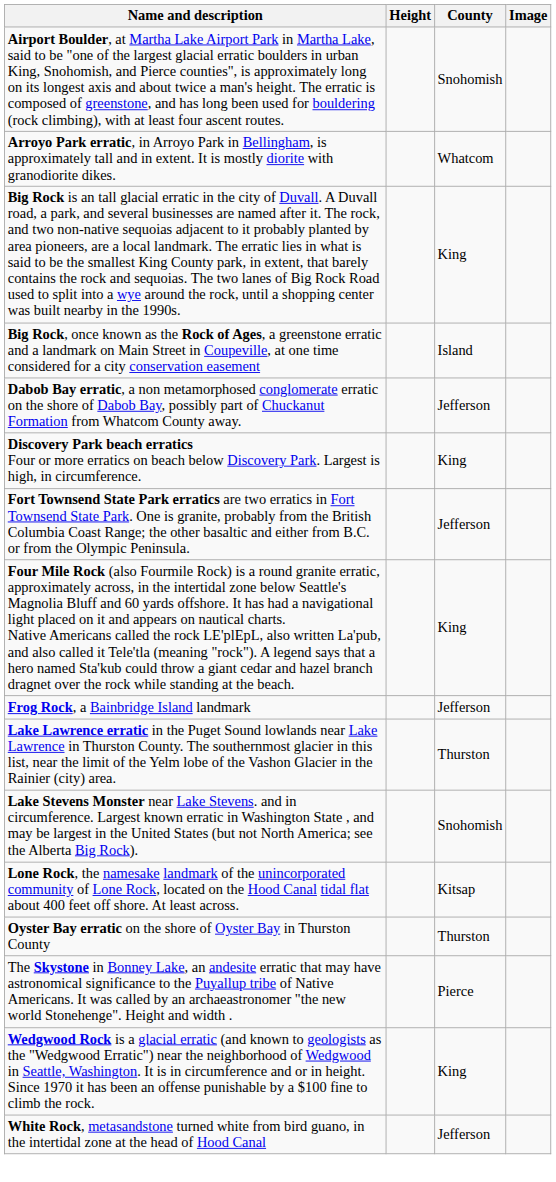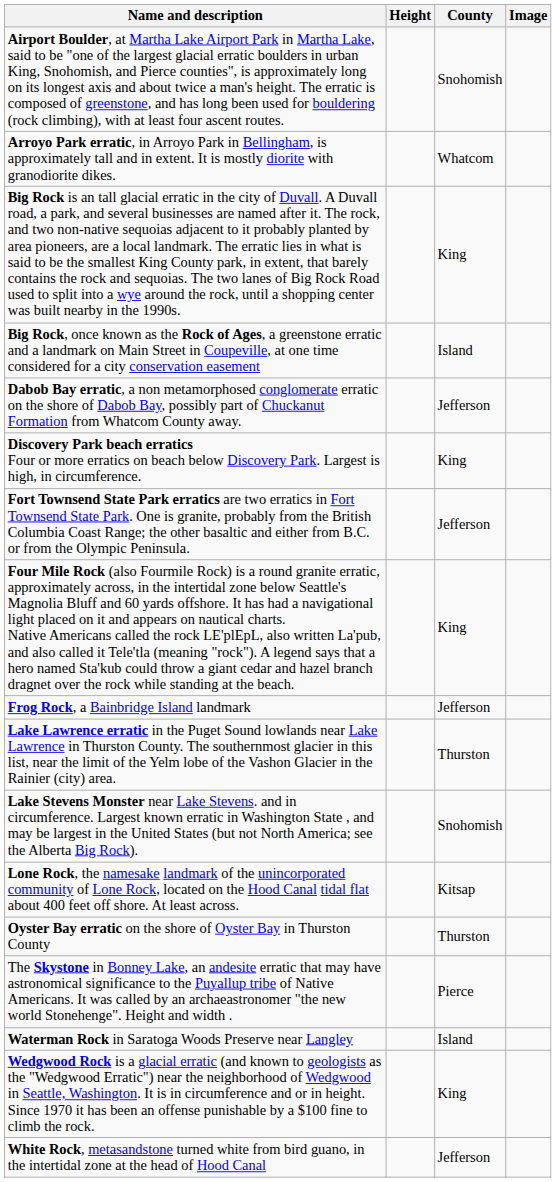 <table class="wikitable sortable">
 <tr>
 <th>Name and description</th>
 <th>Height</th>
 <th>County</th>
 <th class="unsortable">Image</th>
 </tr>
 <tr>
 <td style="width:30em;vertical-align:top;"><strong>Airport Boulder</strong>, at <a href='#'>Martha Lake Airport Park</a> in <a href='#'>Martha Lake</a>, said to be "one of the largest glacial erratic boulders in urban King, Snohomish, and Pierce counties", is approximately  long on its longest axis and about twice a man's height. The erratic is composed of <a href='#'>greenstone</a>, and has long been used for <a href='#'>bouldering</a> (rock climbing), with at least four ascent routes.<br></td>
 <td></td>
 <td>Snohomish</td>
 <td></td>
 </tr>
 <tr>
 <td style="width:30em;vertical-align:top;"><strong>Arroyo Park erratic</strong>, in Arroyo Park in <a href='#'>Bellingham</a>, is approximately  tall and  in extent. It is mostly <a href='#'>diorite</a> with granodiorite dikes.<br></td>
 <td></td>
 <td>Whatcom</td>
 <td></td>
 </tr>
 <tr>
 <td style="width:30em;vertical-align:top;"><strong>Big Rock</strong> is an  tall glacial erratic in the city of <a href='#'>Duvall</a>. A Duvall road, a park, and several businesses are named after it. The rock, and two non-native sequoias adjacent to it probably planted by area pioneers, are a local landmark. The erratic lies in what is said to be the smallest King County park,  in extent, that barely contains the rock and sequoias. The two lanes of Big Rock Road used to split into a <a href='#'>wye</a> around the rock, until a shopping center was built nearby in the 1990s.<br></td>
 <td></td>
 <td>King</td>
 <td></td>
 </tr>
 <tr>
 <td style="width:30em;vertical-align:top;"><strong>Big Rock</strong>, once known as the <strong>Rock of Ages</strong>, a greenstone erratic and a landmark on Main Street in <a href='#'>Coupeville</a>, at one time considered for a city <a href='#'>conservation easement</a><br></td>
 <td></td>
 <td>Island</td>
 <td></td>
 </tr>
 <tr>
 <td style="width:30em;vertical-align:top;"><strong>Dabob Bay erratic</strong>, a non metamorphosed <a href='#'>conglomerate</a> erratic on the shore of <a href='#'>Dabob Bay</a>, possibly part of <a href='#'>Chuckanut Formation</a> from Whatcom County  away.<br></td>
 <td></td>
 <td>Jefferson</td>
 <td></td>
 </tr>
 <tr>
 <td style="width:30em;vertical-align:top;"><strong>Discovery Park beach erratics</strong><br>Four or more erratics on beach below <a href='#'>Discovery Park</a>. Largest is  high,  in circumference.<br></td>
 <td></td>
 <td>King</td>
 <td></td>
 </tr>
 <tr>
 <td style="width:30em;vertical-align:top;"><strong>Fort Townsend State Park erratics</strong> are two erratics in <a href='#'>Fort Townsend State Park</a>. One is granite, probably from the British Columbia Coast Range; the other basaltic and either from B.C. or from the Olympic Peninsula.<br> </td>
 <td></td>
 <td>Jefferson</td>
 <td></td>
 </tr>
 <tr>
 <td style="width:30em;vertical-align:top;"><strong>Four Mile Rock</strong> (also Fourmile Rock) is a round granite erratic, approximately  across, in the intertidal zone below Seattle's Magnolia Bluff and 60 yards offshore. It has had a navigational light placed on it and appears on nautical charts.<br>Native Americans called the rock LE'plEpL, also written La'pub, and also called it Tele'tla (meaning "rock"). A legend says that a hero named Sta'kub could throw a giant cedar and hazel branch dragnet over the rock while standing at the beach.<br></td>
 <td></td>
 <td>King</td>
 <td></td>
 </tr>
 <tr>
 <td style="width:30em;vertical-align:top;"><strong><a href='#'>Frog Rock</a></strong>, a <a href='#'>Bainbridge Island</a> landmark<br></td>
 <td></td>
 <td>Jefferson</td>
 <td></td>
 </tr>
 <tr>
 <td style="width:30em;vertical-align:top;"><strong><a href='#'>Lake Lawrence erratic</a></strong> in the Puget Sound lowlands near <a href='#'>Lake Lawrence</a> in Thurston County. The southernmost glacier in this list, near the limit of the Yelm lobe of the Vashon Glacier in the Rainier (city) area.<br></td>
 <td></td>
 <td>Thurston</td>
 <td></td>
 </tr>
 <tr>
 <td style="width:30em;vertical-align:top;"><strong>Lake Stevens Monster</strong> near <a href='#'>Lake Stevens</a>.   and  in circumference. Largest known erratic in Washington State , and may be largest in the United States (but not North America; see the Alberta <a href='#'>Big Rock</a>).<br></td>
 <td></td>
 <td>Snohomish</td>
 <td></td>
 </tr>
 <tr>
 <td style="width:30em;vertical-align:top;"><strong>Lone Rock</strong>, the <a href='#'>namesake</a> <a href='#'>landmark</a> of the <a href='#'>unincorporated community</a> of <a href='#'>Lone Rock</a>, located on the <a href='#'>Hood Canal</a> <a href='#'>tidal flat</a> about 400 feet off shore. At least  across.<br></td>
 <td></td>
 <td>Kitsap</td>
 <td></td>
 </tr>
 <tr>
 <td style="width:30em;vertical-align:top;"><strong>Oyster Bay erratic</strong> on the shore of <a href='#'>Oyster Bay</a> in Thurston County<br></td>
 <td></td>
 <td>Thurston</td>
 <td></td>
 </tr>
 <tr>
 <td style="width:30em;vertical-align:top;">The <strong><a href='#'>Skystone</a></strong> in <a href='#'>Bonney Lake</a>, an <a href='#'>andesite</a> erratic that may have astronomical significance to the <a href='#'>Puyallup tribe</a> of Native Americans. It was called by an archaeastronomer "the new world Stonehenge". Height and width .<br></td>
 <td></td>
 <td>Pierce</td>
 <td></td>
 </tr>
 <tr>
+<td style="width:30em;vertical-align:top;"><strong>Waterman Rock</strong> in Saratoga Woods Preserve near <a href='#'>Langley</a><br></td>
+<td></td>
+<td>Island</td>
+<td></td>
+</tr>
+<tr>
 <td style="width:30em;vertical-align:top;"><strong><a href='#'>Wedgwood Rock</a></strong> is a <a href='#'>glacial erratic</a> (and known to <a href='#'>geologists</a> as the "Wedgwood Erratic") near the neighborhood of <a href='#'>Wedgwood</a> in <a href='#'>Seattle, Washington</a>. It is  in circumference and  or  in height. Since 1970 it has been an offense punishable by a $100 fine to climb the rock.<br></td>
 <td></td>
 <td>King</td>
 <td></td>
 </tr>
 <tr>
 <td style="width:30em;vertical-align:top;"><strong>White Rock</strong>, <a href='#'>metasandstone</a> turned white from bird guano, in the intertidal zone at the head of <a href='#'>Hood Canal</a><br></td>
 <td></td>
 <td>Jefferson</td>
 <td></td>
 </tr>
 </table>
